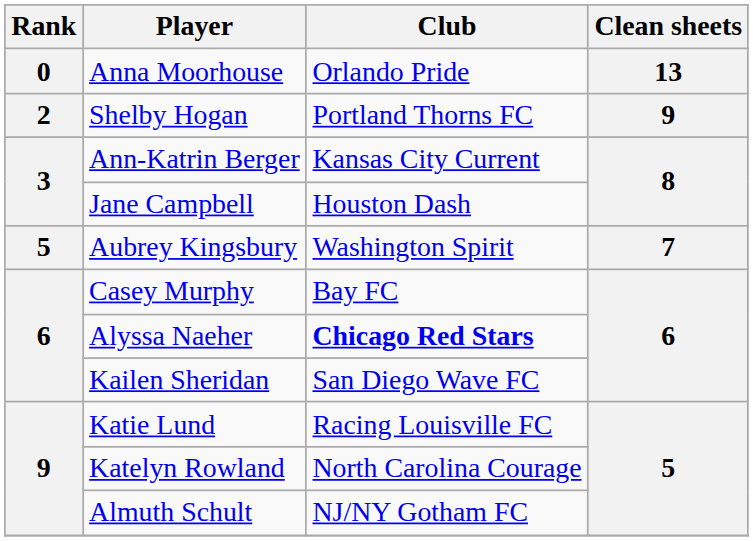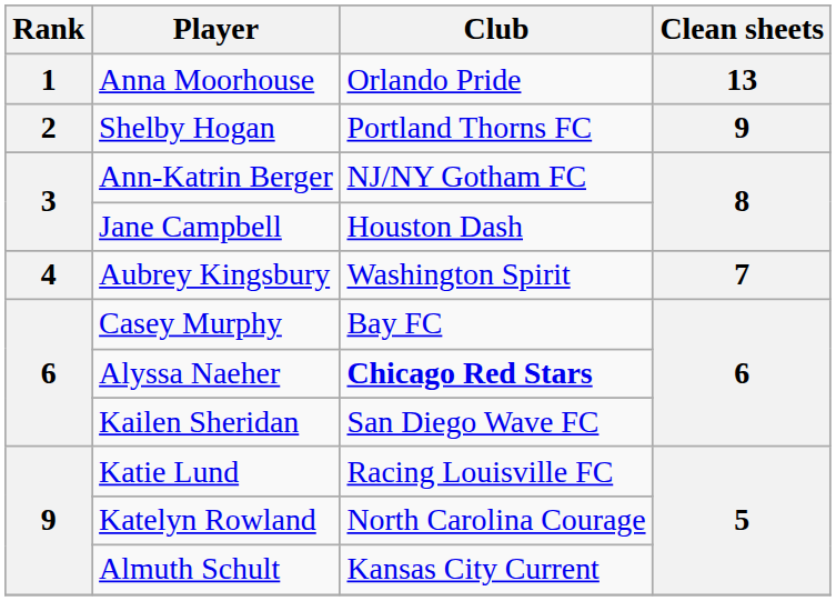 <table class="wikitable">
 <tr>
 <th scope="col">Rank</th>
 <th scope="col">Player</th>
 <th scope="col">Club</th>
 <th scope="col">Clean sheets</th>
 </tr>
 <tr>
-<th rowspan=1 scope="row">0</th>
+<th rowspan=1 scope="row">1</th>
 <td> <a href='#'>Anna Moorhouse</a></td>
 <td><a href='#'>Orlando Pride</a></td>
 <th rowspan=1 scope="row">13</th>
 </tr>
 <tr>
 <th rowspan=1 scope="row">2</th>
 <td> <a href='#'>Shelby Hogan</a></td>
 <td><a href='#'>Portland Thorns FC</a></td>
 <th rowspan=1 scope="row">9</th>
 </tr>
 <tr>
 <th rowspan=2 scope="row">3</th>
 <td> <a href='#'>Ann-Katrin Berger</a></td>
-<td><a href='#'>Kansas City Current</a></td>
+<td><a href='#'>NJ/NY Gotham FC</a></td>
 <th rowspan=2 scope="row">8</th>
 </tr>
 <tr>
 <td> <a href='#'>Jane Campbell</a></td>
 <td><a href='#'>Houston Dash</a></td>
 </tr>
 <tr>
-<th rowspan=1 scope="row">5</th>
+<th rowspan=1 scope="row">4</th>
 <td> <a href='#'>Aubrey Kingsbury</a></td>
 <td><a href='#'>Washington Spirit</a></td>
 <th rowspan=1 scope="row">7</th>
 </tr>
 <tr>
 <th rowspan=3 scope="row">6</th>
 <td> <a href='#'>Casey Murphy</a></td>
 <td><a href='#'>Bay FC</a></td>
 <th rowspan=3 scope="row">6</th>
 </tr>
 <tr>
 <td> <a href='#'>Alyssa Naeher</a></td>
 <td><strong><a href='#'>Chicago Red Stars</a></strong></td>
 </tr>
 <tr>
 <td> <a href='#'>Kailen Sheridan</a></td>
 <td><a href='#'>San Diego Wave FC</a></td>
 </tr>
 <tr>
 <th rowspan=3 scope="row">9</th>
 <td> <a href='#'>Katie Lund</a></td>
 <td><a href='#'>Racing Louisville FC</a></td>
 <th rowspan=3 scope="row">5</th>
 </tr>
 <tr>
 <td> <a href='#'>Katelyn Rowland</a></td>
 <td><a href='#'>North Carolina Courage</a></td>
 </tr>
 <tr>
 <td> <a href='#'>Almuth Schult</a></td>
-<td><a href='#'>NJ/NY Gotham FC</a></td>
+<td><a href='#'>Kansas City Current</a></td>
 </tr>
 <tr>
 </tr>
 </table>
